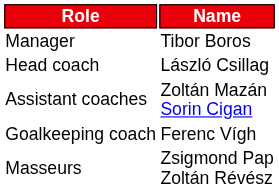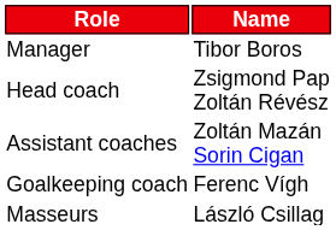 <table class="toccolours">
 <tr>
 <th style="background:#e9000b;color:#FFFFFF;border:1px solid #000000;">Role</th>
 <th style="background:#e9000b;color:#FFFFFF;border:1px solid #000000;">Name</th>
 </tr>
 <tr>
 <td>Manager</td>
 <td> Tibor Boros</td>
 </tr>
 <tr>
 <td>Head coach</td>
-<td> László Csillag</td>
+<td> Zsigmond Pap <br>  Zoltán Révész</td>
 </tr>
 <tr>
 <td>Assistant coaches</td>
 <td> Zoltán Mazán <br>  <a href='#'>Sorin Cigan</a></td>
 </tr>
 <tr>
 <td>Goalkeeping coach</td>
 <td> Ferenc Vígh</td>
 </tr>
 <tr>
 <td>Masseurs</td>
-<td> Zsigmond Pap <br>  Zoltán Révész</td>
+<td> László Csillag</td>
 </tr>
 </table>
